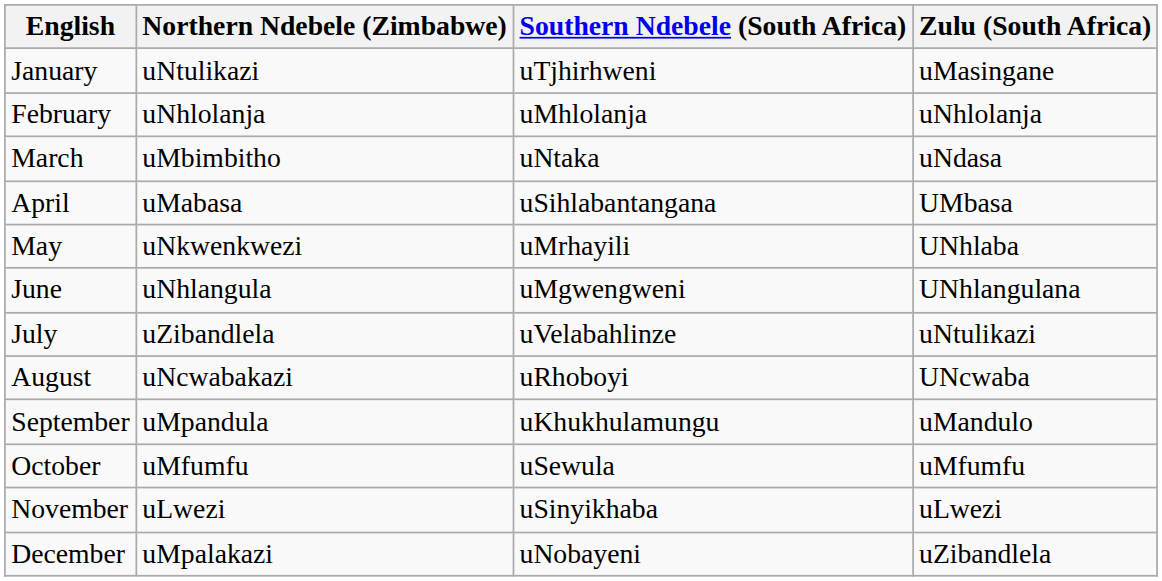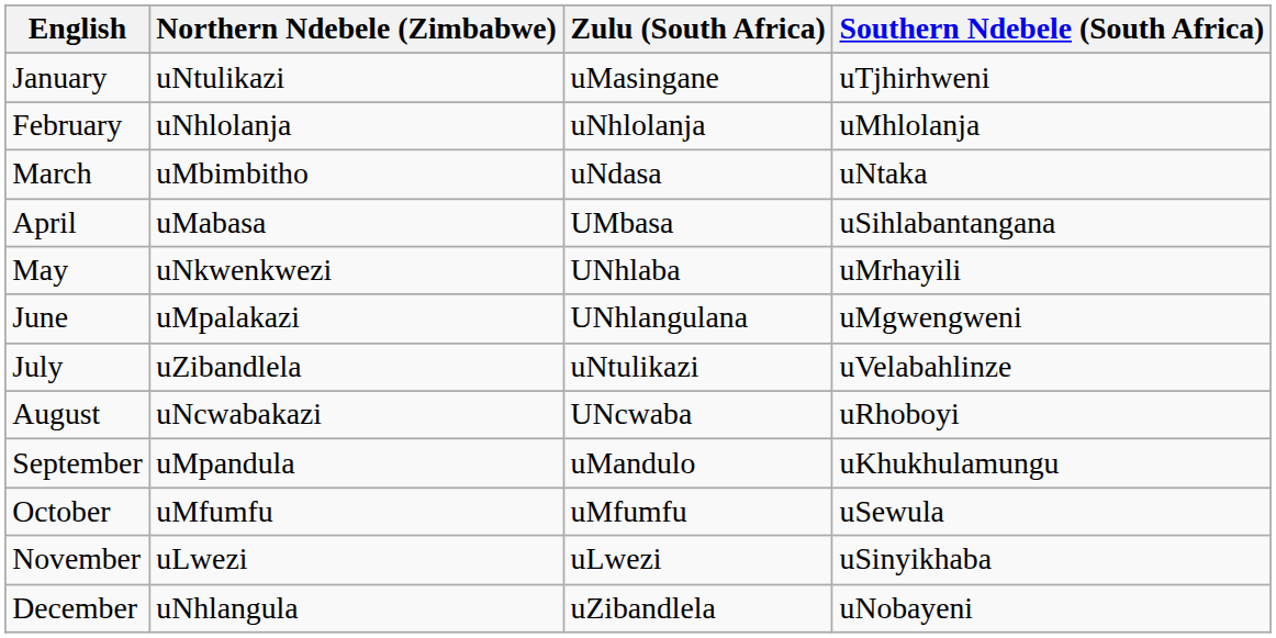 <table class="wikitable">
 <tr>
 <th>English</th>
 <th>Northern Ndebele (Zimbabwe)</th>
+<th>Zulu (South Africa)</th>
 <th><a href='#'>Southern Ndebele</a> (South Africa)</th>
-<th>Zulu (South Africa)</th>
 </tr>
 <tr>
 <td>January</td>
 <td>uNtulikazi</td>
+<td>uMasingane</td>
 <td>uTjhirhweni</td>
-<td>uMasingane</td>
 </tr>
 <tr>
 <td>February</td>
 <td>uNhlolanja</td>
+<td>uNhlolanja</td>
 <td>uMhlolanja</td>
-<td>uNhlolanja</td>
 </tr>
 <tr>
 <td>March</td>
 <td>uMbimbitho</td>
+<td>uNdasa</td>
 <td>uNtaka</td>
-<td>uNdasa</td>
 </tr>
 <tr>
 <td>April</td>
 <td>uMabasa</td>
+<td>UMbasa</td>
 <td>uSihlabantangana</td>
-<td>UMbasa</td>
 </tr>
 <tr>
 <td>May</td>
 <td>uNkwenkwezi</td>
+<td>UNhlaba</td>
 <td>uMrhayili</td>
-<td>UNhlaba</td>
 </tr>
 <tr>
 <td>June</td>
-<td>uNhlangula</td>
+<td>uMpalakazi</td>
+<td>UNhlangulana</td>
 <td>uMgwengweni</td>
-<td>UNhlangulana</td>
 </tr>
 <tr>
 <td>July</td>
 <td>uZibandlela</td>
+<td>uNtulikazi</td>
 <td>uVelabahlinze</td>
-<td>uNtulikazi</td>
 </tr>
 <tr>
 <td>August</td>
 <td>uNcwabakazi</td>
+<td>UNcwaba</td>
 <td>uRhoboyi</td>
-<td>UNcwaba</td>
 </tr>
 <tr>
 <td>September</td>
 <td>uMpandula</td>
+<td>uMandulo</td>
 <td>uKhukhulamungu</td>
-<td>uMandulo</td>
 </tr>
 <tr>
 <td>October</td>
 <td>uMfumfu</td>
+<td>uMfumfu</td>
 <td>uSewula</td>
-<td>uMfumfu</td>
 </tr>
 <tr>
 <td>November</td>
 <td>uLwezi</td>
+<td>uLwezi</td>
 <td>uSinyikhaba</td>
-<td>uLwezi</td>
 </tr>
 <tr>
 <td>December</td>
-<td>uMpalakazi</td>
+<td>uNhlangula</td>
+<td>uZibandlela</td>
 <td>uNobayeni</td>
-<td>uZibandlela</td>
 </tr>
 </table>
